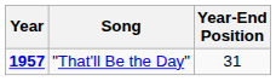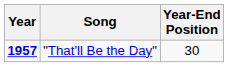 <table class="wikitable plainrowheaders" style="text-align:center;" border="1">
 <tr>
 <th>Year</th>
 <th>Song</th>
 <th>Year-End<br>Position</th>
 </tr>
 <tr>
 <td scope="row"><strong><a href='#'>1957</a></strong></td>
 <td>"<a href='#'>That'll Be the Day</a>"</td>
-<td>31</td>
+<td>30</td>
 </tr>
 </table>
